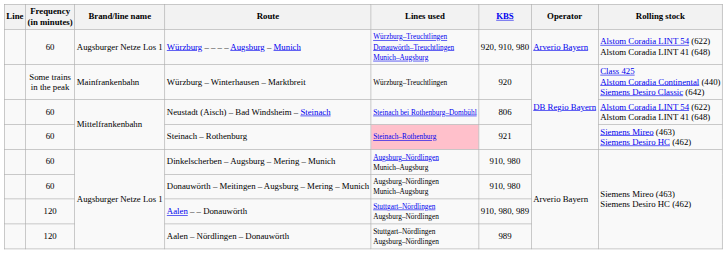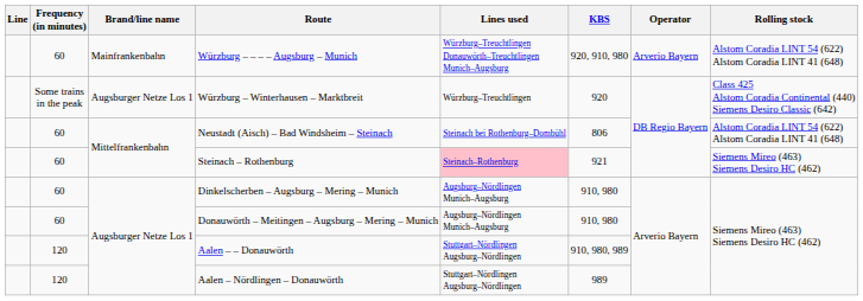 <table class="wikitable sortable" style="font-size:90%">
 <tr class="hintergrundfarbe5">
 <th>Line</th>
 <th>Frequency<br>(in minutes)</th>
 <th>Brand/line name</th>
 <th class="unsortable">Route</th>
 <th class="unsortable">Lines used</th>
 <th><a href='#'>KBS</a></th>
 <th>Operator</th>
 <th>Rolling stock</th>
 </tr>
 <tr id="RE 80">
 <td align="center"></td>
 <td align="center">60</td>
-<td>Augsburger Netze Los 1</td>
+<td>Mainfrankenbahn</td>
 <td><a href='#'>Würzburg</a> –  –  –  – <a href='#'>Augsburg</a> – <a href='#'>Munich</a></td>
 <td><a href='#'><small>Würzburg–Treuchtlingen</small></a><br><a href='#'><small>Donauwörth–Treuchtlingen</small></a><br><small><a href='#'>Munich–Augsburg</a></small></td>
 <td align="center">920, 910, 980</td>
 <td><a href='#'>Arverio Bayern</a></td>
 <td><a href='#'>Alstom Coradia LINT 54</a> (622)<br>Alstom Coradia LINT 41 (648)</td>
 </tr>
 <tr id="RB 80">
 <td align="center"></td>
 <td align="center">Some trains<br>in the peak</td>
-<td>Mainfrankenbahn</td>
+<td>Augsburger Netze Los 1</td>
 <td>Würzburg – Winterhausen  – Marktbreit</td>
 <td><small>Würzburg–Treuchtlingen</small></td>
 <td align="center">920</td>
 <td rowspan="3"><a href='#'>DB Regio Bayern</a></td>
 <td><a href='#'>Class 425</a><br><a href='#'>Alstom Coradia Continental</a> (440)<br><a href='#'>Siemens Desiro Classic</a> (642)</td>
 </tr>
 <tr id="RB 81">
 <td align="center"></td>
 <td align="center">60</td>
 <td rowspan=2>Mittelfrankenbahn</td>
 <td>Neustadt (Aisch) – Bad Windsheim – <a href='#'>Steinach</a></td>
 <td><a href='#'><small>Steinach bei Rothenburg–Dombühl</small></a></td>
 <td align="center">806</td>
 <td><a href='#'>Alstom Coradia LINT 54</a> (622)<br>Alstom Coradia LINT 41 (648)</td>
 </tr>
 <tr id="RB 82">
 <td align="center"></td>
 <td align="center">60</td>
 <td>Steinach – Rothenburg</td>
 <td style="background: pink;"><a href='#'><small>Steinach–Rothenburg</small></a></td>
 <td align="center">921</td>
 <td><a href='#'>Siemens Mireo</a> (463)<br><a href='#'>Siemens Desiro HC</a> (462)</td>
 </tr>
 <tr id="RB 86">
 <td align="center"></td>
 <td align="center">60</td>
 <td rowspan=4>Augsburger Netze Los 1</td>
 <td>Dinkelscherben – Augsburg – Mering – Munich</td>
 <td><small><a href='#'>Augsburg–Nördlingen</a><br>Munich–Augsburg</small></td>
 <td align="center">910, 980</td>
 <td rowspan="4">Arverio Bayern</td>
 <td rowspan="4">Siemens Mireo (463)<br>Siemens Desiro HC (462)</td>
 </tr>
 <tr id="RB 87">
 <td align="center"></td>
 <td align="center">60</td>
 <td>Donauwörth – Meitingen – Augsburg – Mering – Munich</td>
 <td><small>Augsburg–Nördlingen<br>Munich–Augsburg</small></td>
 <td align="center">910, 980</td>
 </tr>
 <tr id="RE 89">
 <td align="center"></td>
 <td align="center">120</td>
 <td><a href='#'>Aalen</a> –  – Donauwörth</td>
 <td><small><a href='#'>Stuttgart–Nördlingen</a><br>Augsburg–Nördlingen</small></td>
 <td align="center">910, 980, 989</td>
 </tr>
 <tr id="RB 89">
 <td align="center"></td>
 <td align="center">120</td>
 <td>Aalen – Nördlingen – Donauwörth</td>
 <td><small>Stuttgart–Nördlingen<br>Augsburg–Nördlingen</small></td>
 <td align="center">989</td>
 </tr>
 </table>
